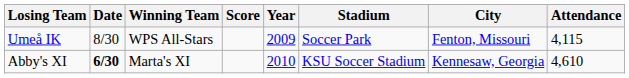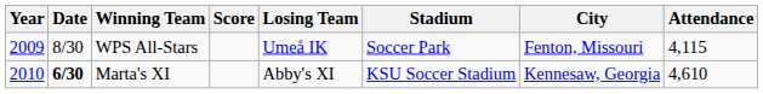 <table class="wikitable">
 <tr>
-<th>Losing Team</th>
+<th>Year</th>
 <th>Date</th>
 <th>Winning Team</th>
 <th>Score</th>
-<th>Year</th>
+<th>Losing Team</th>
 <th>Stadium</th>
 <th>City</th>
 <th>Attendance</th>
 </tr>
 <tr>
-<td><a href='#'>Umeå IK</a></td>
+<td><a href='#'>2009</a></td>
 <td>8/30</td>
 <td>WPS All-Stars</td>
 <td align=center></td>
-<td><a href='#'>2009</a></td>
+<td><a href='#'>Umeå IK</a></td>
 <td><a href='#'>Soccer Park</a></td>
 <td><a href='#'>Fenton, Missouri</a></td>
 <td>4,115</td>
 </tr>
 <tr>
-<td>Abby's XI</td>
+<td><a href='#'>2010</a></td>
 <td><strong>6/30</strong></td>
 <td>Marta's XI</td>
 <td align=center></td>
-<td><a href='#'>2010</a></td>
+<td>Abby's XI</td>
 <td><a href='#'>KSU Soccer Stadium</a></td>
 <td><a href='#'>Kennesaw, Georgia</a></td>
 <td>4,610</td>
 </tr>
 </table>
